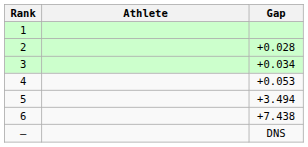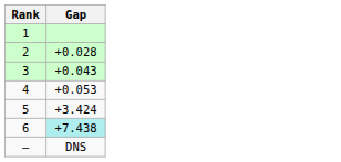 <table class=wikitable style="text-align:center">
 <tr>
 <th width=40>Rank</th>
-<th width=250>Athlete</th>
 <th width=60>Gap</th>
 </tr>
 <tr bgcolor="ccffcc">
 <td>1</td>
-<td align=left></td>
 <td></td>
 </tr>
 <tr bgcolor="ccffcc">
 <td>2</td>
-<td align=left></td>
 <td>+0.028</td>
 </tr>
 <tr bgcolor="ccffcc">
 <td>3</td>
-<td align=left></td>
-<td>+0.034</td>
+<td>+0.043</td>
 </tr>
 <tr>
 <td>4</td>
-<td align=left></td>
 <td>+0.053</td>
 </tr>
 <tr>
 <td>5</td>
-<td align=left></td>
-<td>+3.494</td>
+<td>+3.424</td>
 </tr>
 <tr>
 <td>6</td>
-<td align=left></td>
-<td>+7.438</td>
+<td style="background: paleturquoise;">+7.438</td>
 </tr>
 <tr>
 <td>—</td>
-<td align=left></td>
 <td>DNS</td>
 </tr>
 </table>
